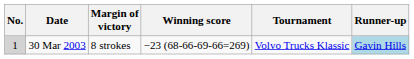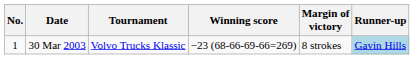 <table class="wikitable" style="font-size:95%;">
 <tr>
 <th>No.</th>
 <th>Date</th>
+<th>Tournament</th>
+<th>Winning score</th>
 <th>Margin of<br>victory</th>
-<th>Winning score</th>
-<th>Tournament</th>
 <th>Runner-up</th>
 </tr>
 <tr>
-<td align=center style="background: lightgrey;">1</td>
+<td align=center>1</td>
 <td align=right>30 Mar <a href='#'>2003</a></td>
+<td><a href='#'>Volvo Trucks Klassic</a></td>
+<td>−23 (68-66-69-66=269)</td>
 <td>8 strokes</td>
-<td>−23 (68-66-69-66=269)</td>
-<td><a href='#'>Volvo Trucks Klassic</a></td>
 <td style="background: lightblue;"> <a href='#'>Gavin Hills</a></td>
 </tr>
 </table>
